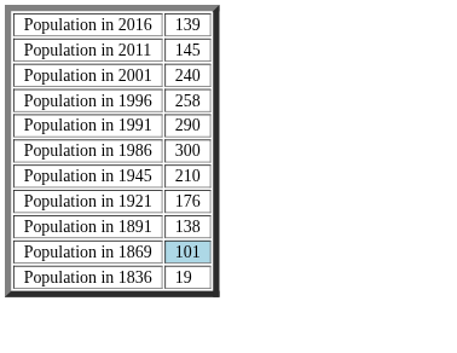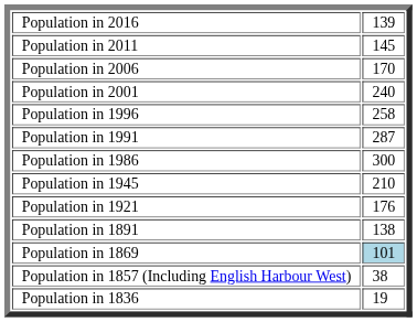 <table border="6">
 <tr>
 <td>  Population in 2016  </td>
 <td>  139  </td>
 </tr>
 <tr>
 <td>  Population in 2011  </td>
 <td>  145  </td>
+</tr>
+<tr>
+<td>  Population in 2006  </td>
+<td>  170  </td>
 </tr>
 <tr>
 <td>  Population in 2001  </td>
 <td>  240  </td>
 </tr>
 <tr>
 <td>  Population in 1996  </td>
 <td>  258  </td>
 </tr>
 <tr>
 <td>  Population in 1991  </td>
-<td>  290  </td>
+<td>  287  </td>
 </tr>
 <tr>
 <td>  Population in 1986  </td>
 <td>  300  </td>
 </tr>
 <tr>
 <td>  Population in 1945  </td>
 <td>  210  </td>
 </tr>
 <tr>
 <td>  Population in 1921  </td>
 <td>  176  </td>
 </tr>
 <tr>
 <td>  Population in 1891  </td>
 <td>  138  </td>
 </tr>
 <tr>
 <td>  Population in 1869  </td>
 <td style="background: lightblue;">  101  </td>
 </tr>
 <tr>
+<td>  Population in 1857 (Including <a href='#'>English Harbour West</a>)  </td>
+<td>  38  </td>
+</tr>
+<tr>
 <td>  Population in 1836  </td>
 <td>  19  </td>
 </tr>
 </table>
